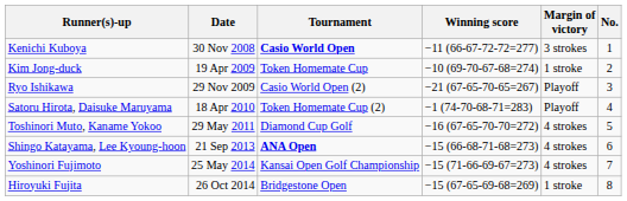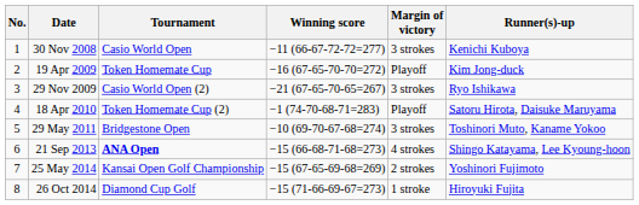 <table class="wikitable" style="font-size:95%;">
 <tr>
-<th>Runner(s)-up</th>
+<th>No.</th>
 <th>Date</th>
 <th>Tournament</th>
 <th>Winning score</th>
 <th>Margin of<br>victory</th>
-<th>No.</th>
+<th>Runner(s)-up</th>
 </tr>
 <tr>
-<td> <a href='#'>Kenichi Kuboya</a></td>
+<td align=center>1</td>
 <td align=right>30 Nov <a href='#'>2008</a></td>
-<td><strong><a href='#'>Casio World Open</a></strong></td>
+<td><a href='#'>Casio World Open</a></td>
 <td>−11 (66-67-72-72=277)</td>
 <td>3 strokes</td>
-<td align=center>1</td>
+<td> <a href='#'>Kenichi Kuboya</a></td>
 </tr>
 <tr>
-<td> <a href='#'>Kim Jong-duck</a></td>
+<td align=center>2</td>
 <td align=right>19 Apr <a href='#'>2009</a></td>
 <td><a href='#'>Token Homemate Cup</a></td>
-<td>−10 (69-70-67-68=274)</td>
-<td>1 stroke</td>
-<td align=center>2</td>
+<td>−16 (67-65-70-70=272)</td>
+<td>Playoff</td>
+<td> <a href='#'>Kim Jong-duck</a></td>
 </tr>
 <tr>
-<td> <a href='#'>Ryo Ishikawa</a></td>
+<td align=center>3</td>
 <td align=right>29 Nov 2009</td>
 <td><a href='#'>Casio World Open</a> (2)</td>
 <td>−21 (67-65-70-65=267)</td>
-<td>Playoff</td>
-<td align=center>3</td>
+<td>3 strokes</td>
+<td> <a href='#'>Ryo Ishikawa</a></td>
 </tr>
 <tr>
-<td> <a href='#'>Satoru Hirota</a>,  <a href='#'>Daisuke Maruyama</a></td>
+<td align=center>4</td>
 <td align=right>18 Apr <a href='#'>2010</a></td>
 <td><a href='#'>Token Homemate Cup</a> (2)</td>
 <td>−1 (74-70-68-71=283)</td>
 <td>Playoff</td>
-<td align=center>4</td>
+<td> <a href='#'>Satoru Hirota</a>,  <a href='#'>Daisuke Maruyama</a></td>
 </tr>
 <tr>
+<td align=center>5</td>
+<td align=right>29 May <a href='#'>2011</a></td>
+<td><a href='#'>Bridgestone Open</a></td>
+<td>−10 (69-70-67-68=274)</td>
+<td>3 strokes</td>
 <td> <a href='#'>Toshinori Muto</a>,  <a href='#'>Kaname Yokoo</a></td>
-<td align=right>29 May <a href='#'>2011</a></td>
-<td><a href='#'>Diamond Cup Golf</a></td>
-<td>−16 (67-65-70-70=272)</td>
-<td>4 strokes</td>
-<td align=center>5</td>
 </tr>
 <tr>
-<td> <a href='#'>Shingo Katayama</a>,  <a href='#'>Lee Kyoung-hoon</a></td>
+<td align=center>6</td>
 <td align=right>21 Sep <a href='#'>2013</a></td>
 <td><strong><a href='#'>ANA Open</a></strong></td>
 <td>−15 (66-68-71-68=273)</td>
 <td>4 strokes</td>
-<td align=center>6</td>
+<td> <a href='#'>Shingo Katayama</a>,  <a href='#'>Lee Kyoung-hoon</a></td>
 </tr>
 <tr>
-<td> <a href='#'>Yoshinori Fujimoto</a></td>
+<td align=center>7</td>
 <td align=right>25 May <a href='#'>2014</a></td>
 <td><a href='#'>Kansai Open Golf Championship</a></td>
-<td>−15 (71-66-69-67=273)</td>
-<td>4 strokes</td>
-<td align=center>7</td>
+<td>−15 (67-65-69-68=269)</td>
+<td>2 strokes</td>
+<td> <a href='#'>Yoshinori Fujimoto</a></td>
 </tr>
 <tr>
+<td align=center>8</td>
+<td align=right>26 Oct 2014</td>
+<td><a href='#'>Diamond Cup Golf</a></td>
+<td>−15 (71-66-69-67=273)</td>
+<td>1 stroke</td>
 <td> <a href='#'>Hiroyuki Fujita</a></td>
-<td align=right>26 Oct 2014</td>
-<td><a href='#'>Bridgestone Open</a></td>
-<td>−15 (67-65-69-68=269)</td>
-<td>1 stroke</td>
-<td align=center>8</td>
 </tr>
 </table>
